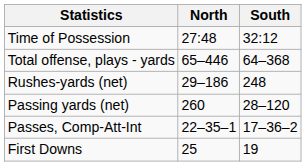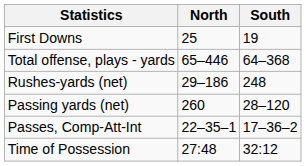 <table class="wikitable">
 <tr>
 <th>Statistics</th>
 <th>North</th>
 <th>South</th>
 </tr>
 <tr>
-<td>Time of Possession</td>
-<td>27:48</td>
-<td>32:12</td>
+<td>First Downs</td>
+<td>25</td>
+<td>19</td>
 </tr>
 <tr>
 <td>Total offense, plays - yards</td>
 <td>65–446</td>
 <td>64–368</td>
 </tr>
 <tr>
 <td>Rushes-yards (net)</td>
 <td>29–186</td>
 <td>248</td>
 </tr>
 <tr>
 <td>Passing yards (net)</td>
 <td>260</td>
 <td>28–120</td>
 </tr>
 <tr>
 <td>Passes, Comp-Att-Int</td>
 <td>22–35–1</td>
 <td>17–36–2</td>
 </tr>
 <tr>
-<td>First Downs</td>
-<td>25</td>
-<td>19</td>
+<td>Time of Possession</td>
+<td>27:48</td>
+<td>32:12</td>
 </tr>
 </table>
